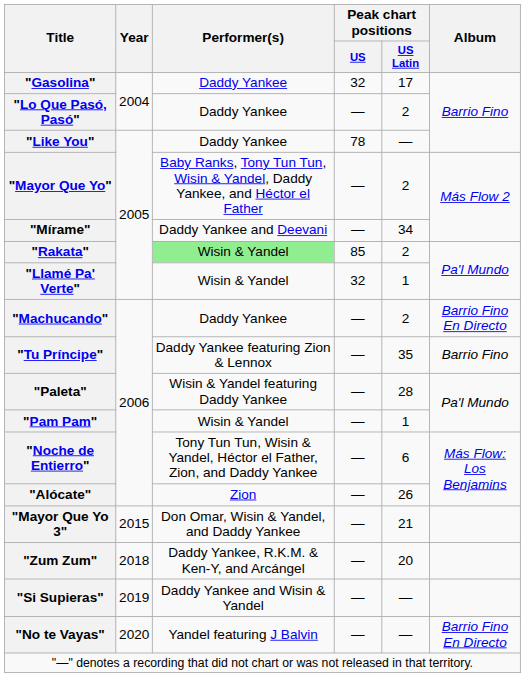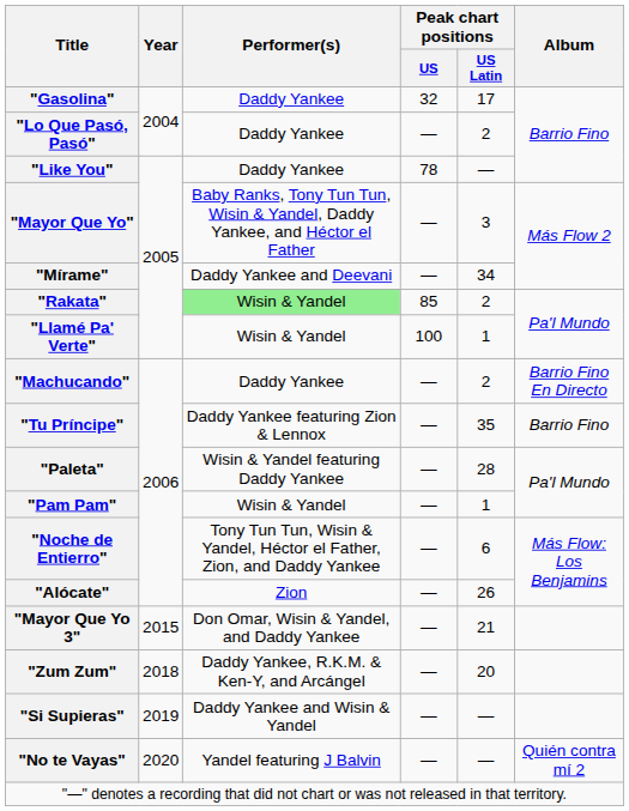 <table class="wikitable plainrowheaders" style="text-align:center;">
 <tr>
 <th rowspan="2">Title</th>
 <th rowspan="2">Year</th>
 <th rowspan="2">Performer(s)</th>
 <th colspan="2">Peak chart positions</th>
 <th rowspan="2">Album</th>
 </tr>
 <tr style="font-size:smaller;">
 <th scope="col" style="width:50px;"><a href='#'>US</a><br></th>
 <th scope="col" style="width:50px;"><a href='#'>US<br>Latin</a><br></th>
 </tr>
 <tr>
 <th scope="row">"<a href='#'>Gasolina</a>"</th>
 <td rowspan="2">2004</td>
 <td><a href='#'>Daddy Yankee</a></td>
 <td>32</td>
 <td>17</td>
 <td rowspan="3"><em><a href='#'>Barrio Fino</a></em></td>
 </tr>
 <tr>
 <th scope="row">"<a href='#'>Lo Que Pasó, Pasó</a>"</th>
 <td>Daddy Yankee</td>
 <td>—</td>
 <td>2</td>
 </tr>
 <tr>
 <th scope="row">"<a href='#'>Like You</a>"</th>
 <td rowspan="5">2005</td>
 <td>Daddy Yankee</td>
 <td>78</td>
 <td>—</td>
 </tr>
 <tr>
 <th scope="row">"<a href='#'>Mayor Que Yo</a>"</th>
 <td><a href='#'>Baby Ranks</a>, <a href='#'>Tony Tun Tun</a>, <a href='#'>Wisin & Yandel</a>, Daddy Yankee, and <a href='#'>Héctor el Father</a></td>
 <td>—</td>
-<td>2</td>
+<td>3</td>
 <td rowspan="2"><em><a href='#'>Más Flow 2</a></em></td>
 </tr>
 <tr>
 <th scope="row">"Mírame"</th>
 <td>Daddy Yankee and <a href='#'>Deevani</a></td>
 <td>—</td>
 <td>34</td>
 </tr>
 <tr>
 <th scope="row">"<a href='#'>Rakata</a>"</th>
 <td style="background: lightgreen;">Wisin & Yandel</td>
 <td>85</td>
 <td>2</td>
 <td rowspan="2"><em><a href='#'>Pa'l Mundo</a></em></td>
 </tr>
 <tr>
 <th scope="row">"<a href='#'>Llamé Pa' Verte</a>"</th>
 <td>Wisin & Yandel</td>
-<td>32</td>
+<td>100</td>
 <td>1</td>
 </tr>
 <tr>
 <th scope="row">"<a href='#'>Machucando</a>"</th>
 <td rowspan="6">2006</td>
 <td>Daddy Yankee</td>
 <td>—</td>
 <td>2</td>
 <td><em><a href='#'>Barrio Fino En Directo</a></em></td>
 </tr>
 <tr>
 <th scope="row">"<a href='#'>Tu Príncipe</a>"</th>
 <td>Daddy Yankee featuring Zion & Lennox</td>
 <td>—</td>
 <td>35</td>
 <td><em>Barrio Fino</em></td>
 </tr>
 <tr>
 <th scope="row">"Paleta"</th>
 <td>Wisin & Yandel featuring Daddy Yankee</td>
 <td>—</td>
 <td>28</td>
 <td rowspan="2"><em>Pa'l Mundo</em></td>
 </tr>
 <tr>
 <th scope="row">"<a href='#'>Pam Pam</a>"</th>
 <td>Wisin & Yandel</td>
 <td>—</td>
 <td>1</td>
 </tr>
 <tr>
 <th scope="row">"<a href='#'>Noche de Entierro</a>"</th>
 <td>Tony Tun Tun, Wisin & Yandel, Héctor el Father, Zion, and Daddy Yankee</td>
 <td>—</td>
 <td>6</td>
 <td rowspan="2"><em><a href='#'>Más Flow: Los Benjamins</a></em></td>
 </tr>
 <tr>
 <th scope="row">"Alócate"</th>
 <td><a href='#'>Zion</a></td>
 <td>—</td>
 <td>26</td>
 </tr>
 <tr>
 <th scope="row">"Mayor Que Yo 3"</th>
 <td>2015</td>
 <td>Don Omar, Wisin & Yandel, and Daddy Yankee</td>
 <td>—</td>
 <td>21</td>
 <td></td>
 </tr>
 <tr>
 <th scope="row">"Zum Zum"</th>
 <td>2018</td>
 <td>Daddy Yankee, R.K.M. & Ken-Y, and Arcángel</td>
 <td>—</td>
 <td>20</td>
 <td></td>
 </tr>
 <tr>
 <th scope="row">"Si Supieras"</th>
 <td>2019</td>
 <td>Daddy Yankee and Wisin & Yandel</td>
 <td>—</td>
 <td>—</td>
 <td></td>
 </tr>
 <tr>
 <th scope="row">"No te Vayas"</th>
 <td>2020</td>
 <td>Yandel featuring <a href='#'>J Balvin</a></td>
 <td>—</td>
 <td>—</td>
-<td><em><a href='#'>Barrio Fino En Directo</a></em></td>
+<td><a href='#'>Quién contra mí 2</a></td>
 </tr>
 <tr>
 <td colspan="14" style="font-size:90%">"—" denotes a recording that did not chart or was not released in that territory.</td>
 </tr>
 </table>
